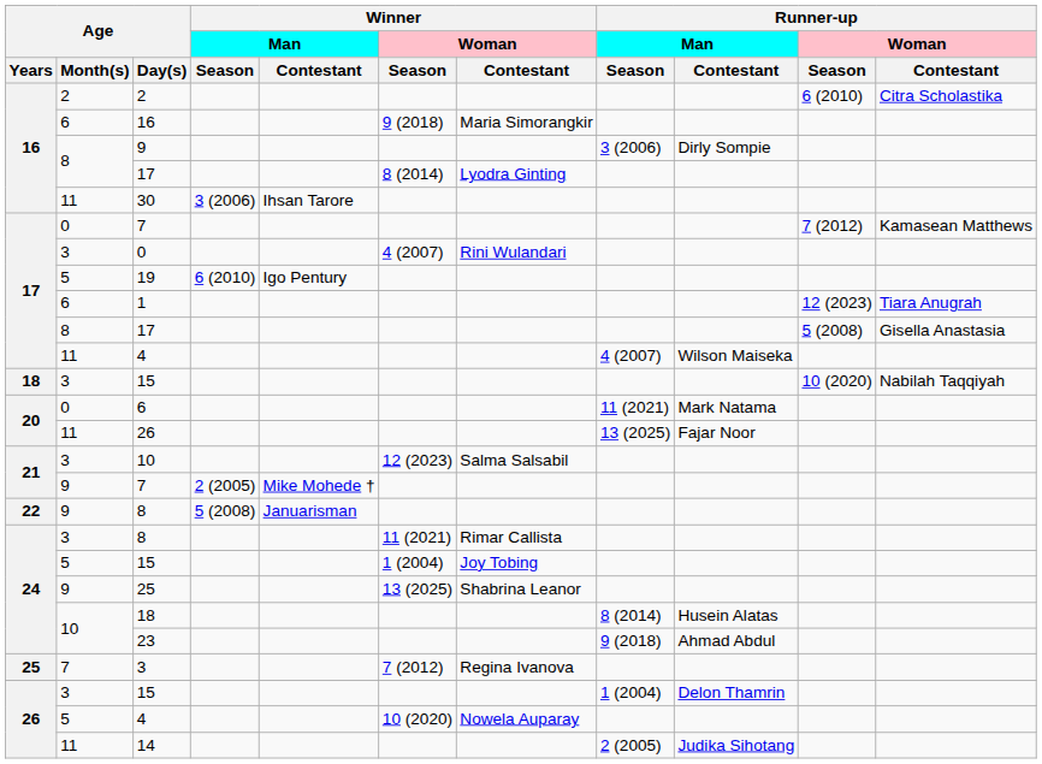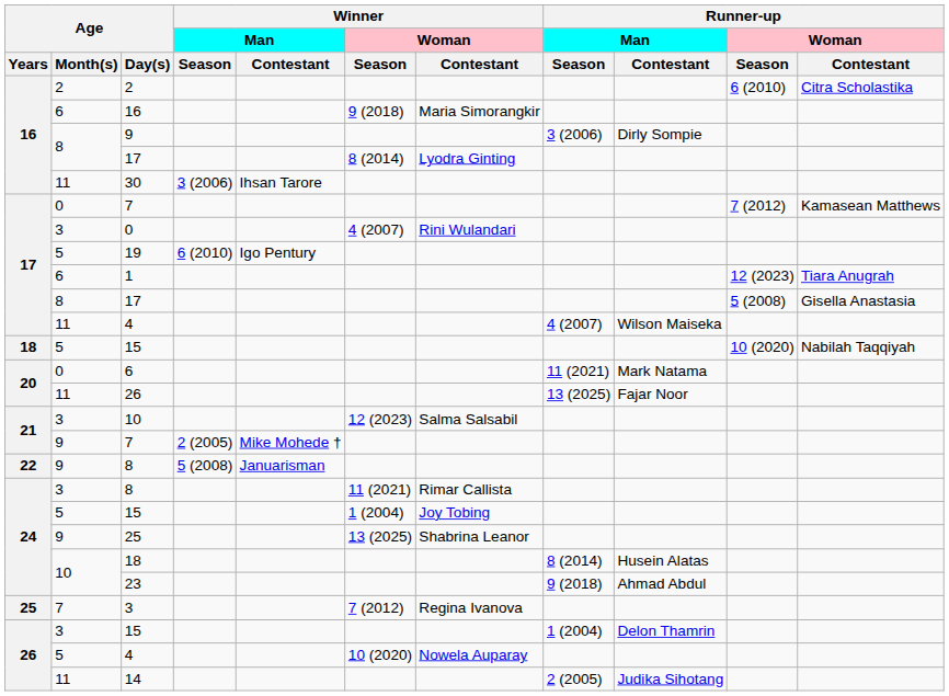 <table class="wikitable" >
 <tr>
 <th colspan="3" rowspan="2">Age</th>
 <th colspan="4">Winner</th>
 <th colspan="4">Runner-up</th>
 </tr>
 <tr>
 <th colspan="2" style="background:cyan">Man</th>
 <th colspan="2" style="background:pink">Woman</th>
 <th colspan="2" style="background:cyan">Man</th>
 <th colspan="2" style="background:pink">Woman</th>
 </tr>
 <tr>
 <th>Years</th>
 <th>Month(s)</th>
 <th>Day(s)</th>
 <th>Season</th>
 <th>Contestant</th>
 <th>Season</th>
 <th>Contestant</th>
 <th>Season</th>
 <th>Contestant</th>
 <th>Season</th>
 <th>Contestant</th>
 </tr>
 <tr>
 <th rowspan="5">16</th>
 <td>2</td>
 <td>2</td>
 <td></td>
 <td></td>
 <td></td>
 <td></td>
 <td></td>
 <td></td>
 <td><a href='#'>6</a> (2010)</td>
 <td><a href='#'>Citra Scholastika</a></td>
 </tr>
 <tr>
 <td>6</td>
 <td>16</td>
 <td></td>
 <td></td>
 <td><a href='#'>9</a> (2018)</td>
 <td>Maria Simorangkir</td>
 <td></td>
 <td></td>
 <td></td>
 <td></td>
 </tr>
 <tr>
 <td rowspan="2">8</td>
 <td>9</td>
 <td></td>
 <td></td>
 <td></td>
 <td></td>
 <td><a href='#'>3</a> (2006)</td>
 <td>Dirly Sompie</td>
 <td></td>
 <td></td>
 </tr>
 <tr>
 <td>17</td>
 <td></td>
 <td></td>
 <td><a href='#'>8</a> (2014)</td>
 <td><a href='#'>Lyodra Ginting</a></td>
 <td></td>
 <td></td>
 <td></td>
 <td></td>
 </tr>
 <tr>
 <td>11</td>
 <td>30</td>
 <td><a href='#'>3</a> (2006)</td>
 <td>Ihsan Tarore</td>
 <td></td>
 <td></td>
 <td></td>
 <td></td>
 <td></td>
 <td></td>
 </tr>
 <tr>
 <th rowspan="6">17</th>
 <td>0</td>
 <td>7</td>
 <td></td>
 <td></td>
 <td></td>
 <td></td>
 <td></td>
 <td></td>
 <td><a href='#'>7</a> (2012)</td>
 <td>Kamasean Matthews</td>
 </tr>
 <tr>
 <td>3</td>
 <td>0</td>
 <td></td>
 <td></td>
 <td><a href='#'>4</a> (2007)</td>
 <td><a href='#'>Rini Wulandari</a></td>
 <td></td>
 <td></td>
 <td></td>
 <td></td>
 </tr>
 <tr>
 <td>5</td>
 <td>19</td>
 <td><a href='#'>6</a> (2010)</td>
 <td>Igo Pentury</td>
 <td></td>
 <td></td>
 <td></td>
 <td></td>
 <td></td>
 <td></td>
 </tr>
 <tr>
 <td>6</td>
 <td>1</td>
 <td></td>
 <td></td>
 <td></td>
 <td></td>
 <td></td>
 <td></td>
 <td><a href='#'>12</a> (2023)</td>
 <td><a href='#'>Tiara Anugrah</a></td>
 </tr>
 <tr>
 <td>8</td>
 <td>17</td>
 <td></td>
 <td></td>
 <td></td>
 <td></td>
 <td></td>
 <td></td>
 <td><a href='#'>5</a> (2008)</td>
 <td>Gisella Anastasia</td>
 </tr>
 <tr>
 <td>11</td>
 <td>4</td>
 <td></td>
 <td></td>
 <td></td>
 <td></td>
 <td><a href='#'>4</a> (2007)</td>
 <td>Wilson Maiseka</td>
 <td></td>
 <td></td>
 </tr>
 <tr>
 <th>18</th>
-<td>3</td>
+<td>5</td>
 <td>15</td>
 <td></td>
 <td></td>
 <td></td>
 <td></td>
 <td></td>
 <td></td>
 <td><a href='#'>10</a> (2020)</td>
 <td>Nabilah Taqqiyah</td>
 </tr>
 <tr>
 <th rowspan="2">20</th>
 <td>0</td>
 <td>6</td>
 <td></td>
 <td></td>
 <td></td>
 <td></td>
 <td><a href='#'>11</a> (2021)</td>
 <td>Mark Natama</td>
 <td></td>
 <td></td>
 </tr>
 <tr>
 <td>11</td>
 <td>26</td>
 <td></td>
 <td></td>
 <td></td>
 <td></td>
 <td><a href='#'>13</a> (2025)</td>
 <td>Fajar Noor</td>
 <td></td>
 <td></td>
 </tr>
 <tr>
 <th rowspan="2">21</th>
 <td>3</td>
 <td>10</td>
 <td></td>
 <td></td>
 <td><a href='#'>12</a> (2023)</td>
 <td>Salma Salsabil</td>
 <td></td>
 <td></td>
 <td></td>
 <td></td>
 </tr>
 <tr>
 <td>9</td>
 <td>7</td>
 <td><a href='#'>2</a> (2005)</td>
 <td><a href='#'>Mike Mohede</a> †</td>
 <td></td>
 <td></td>
 <td></td>
 <td></td>
 <td></td>
 <td></td>
 </tr>
 <tr>
 <th>22</th>
 <td>9</td>
 <td>8</td>
 <td><a href='#'>5</a> (2008)</td>
 <td><a href='#'>Januarisman</a></td>
 <td></td>
 <td></td>
 <td></td>
 <td></td>
 <td></td>
 <td></td>
 </tr>
 <tr>
 <th rowspan="5">24</th>
 <td>3</td>
 <td>8</td>
 <td></td>
 <td></td>
 <td><a href='#'>11</a> (2021)</td>
 <td>Rimar Callista</td>
 <td></td>
 <td></td>
 <td></td>
 <td></td>
 </tr>
 <tr>
 <td>5</td>
 <td>15</td>
 <td></td>
 <td></td>
 <td><a href='#'>1</a> (2004)</td>
 <td><a href='#'>Joy Tobing</a></td>
 <td></td>
 <td></td>
 <td></td>
 <td></td>
 </tr>
 <tr>
 <td>9</td>
 <td>25</td>
 <td></td>
 <td></td>
 <td><a href='#'>13</a> (2025)</td>
 <td>Shabrina Leanor</td>
 <td></td>
 <td></td>
 <td></td>
 <td></td>
 </tr>
 <tr>
 <td rowspan="2">10</td>
 <td>18</td>
 <td></td>
 <td></td>
 <td></td>
 <td></td>
 <td><a href='#'>8</a> (2014)</td>
 <td>Husein Alatas</td>
 <td></td>
 <td></td>
 </tr>
 <tr>
 <td>23</td>
 <td></td>
 <td></td>
 <td></td>
 <td></td>
 <td><a href='#'>9</a> (2018)</td>
 <td>Ahmad Abdul</td>
 <td></td>
 <td></td>
 </tr>
 <tr>
 <th>25</th>
 <td>7</td>
 <td>3</td>
 <td></td>
 <td></td>
 <td><a href='#'>7</a> (2012)</td>
 <td>Regina Ivanova</td>
 <td></td>
 <td></td>
 <td></td>
 <td></td>
 </tr>
 <tr>
 <th rowspan="3">26</th>
 <td>3</td>
 <td>15</td>
 <td></td>
 <td></td>
 <td></td>
 <td></td>
 <td><a href='#'>1</a> (2004)</td>
 <td><a href='#'>Delon Thamrin</a></td>
 <td></td>
 <td></td>
 </tr>
 <tr>
 <td>5</td>
 <td>4</td>
 <td></td>
 <td></td>
 <td><a href='#'>10</a> (2020)</td>
 <td><a href='#'>Nowela Auparay</a></td>
 <td></td>
 <td></td>
 <td></td>
 <td></td>
 </tr>
 <tr>
 <td>11</td>
 <td>14</td>
 <td></td>
 <td></td>
 <td></td>
 <td></td>
 <td><a href='#'>2</a> (2005)</td>
 <td><a href='#'>Judika Sihotang</a></td>
 <td></td>
 <td></td>
 </tr>
 </table>
